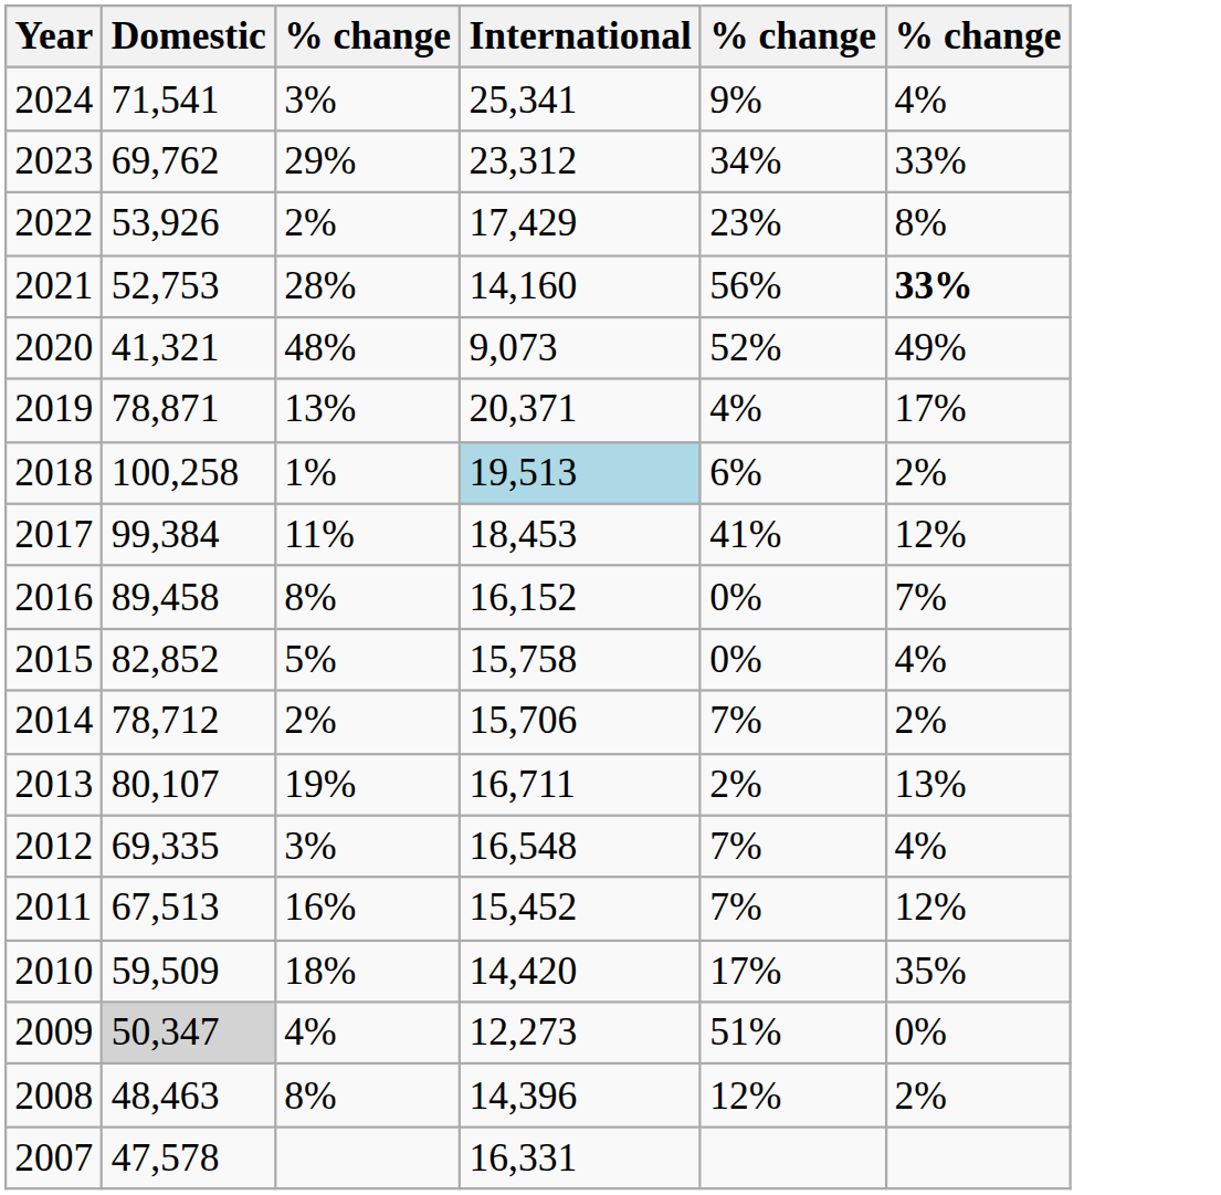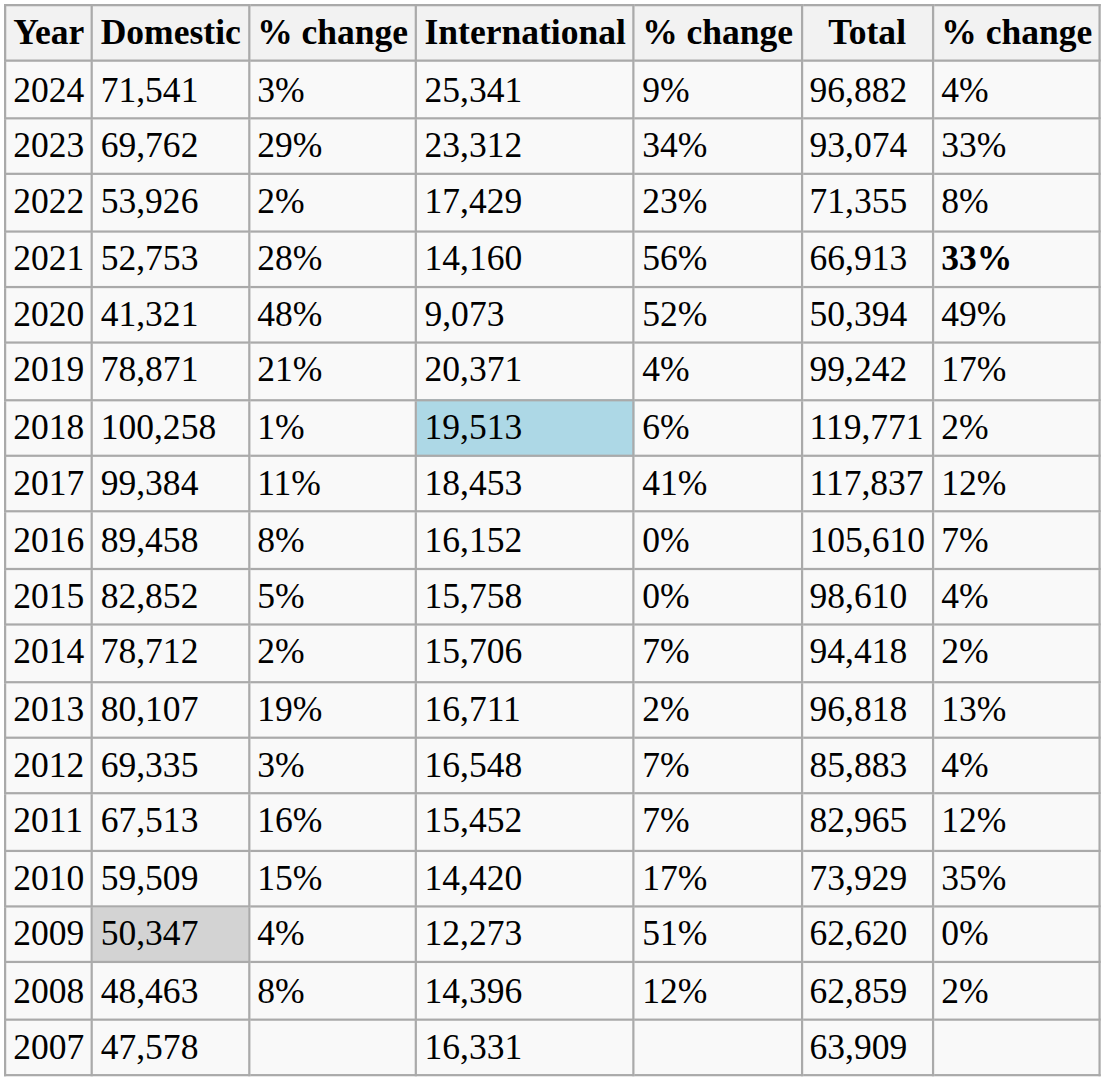 <table class="wikitable">
 <tr style="background:lightgrey;">
 <th>Year</th>
 <th>Domestic</th>
 <th>% change</th>
 <th>International</th>
 <th>% change</th>
+<th>Total</th>
 <th>% change</th>
 </tr>
 <tr>
 <td>2024</td>
 <td>71,541</td>
 <td> 3%</td>
 <td>25,341</td>
 <td> 9%</td>
+<td>96,882</td>
 <td> 4%</td>
 </tr>
 <tr>
 <td>2023</td>
 <td>69,762</td>
 <td> 29%</td>
 <td>23,312</td>
 <td> 34%</td>
+<td>93,074</td>
 <td> 33%</td>
 </tr>
 <tr>
 <td>2022</td>
 <td>53,926</td>
 <td> 2%</td>
 <td>17,429</td>
 <td> 23%</td>
+<td>71,355</td>
 <td> 8%</td>
 </tr>
 <tr>
 <td>2021</td>
 <td>52,753</td>
 <td> 28%</td>
 <td>14,160</td>
 <td> 56%</td>
+<td>66,913</td>
 <td><strong> 33%</strong></td>
 </tr>
 <tr>
 <td>2020</td>
 <td>41,321</td>
 <td> 48%</td>
 <td>9,073</td>
 <td> 52%</td>
+<td>50,394</td>
 <td> 49%</td>
 </tr>
 <tr>
 <td>2019</td>
 <td>78,871</td>
-<td> 13%</td>
+<td> 21%</td>
 <td>20,371</td>
 <td> 4%</td>
+<td>99,242</td>
 <td> 17%</td>
 </tr>
 <tr>
 <td>2018</td>
 <td>100,258</td>
 <td> 1%</td>
 <td style="background: lightblue;">19,513</td>
 <td> 6%</td>
+<td>119,771</td>
 <td> 2%</td>
 </tr>
 <tr>
 <td>2017</td>
 <td>99,384</td>
 <td> 11%</td>
 <td>18,453</td>
 <td> 41%</td>
+<td>117,837</td>
 <td> 12%</td>
 </tr>
 <tr>
 <td>2016</td>
 <td>89,458</td>
 <td> 8%</td>
 <td>16,152</td>
 <td> 0%</td>
+<td>105,610</td>
 <td> 7%</td>
 </tr>
 <tr>
 <td>2015</td>
 <td>82,852</td>
 <td> 5%</td>
 <td>15,758</td>
 <td> 0%</td>
+<td>98,610</td>
 <td> 4%</td>
 </tr>
 <tr>
 <td>2014</td>
 <td>78,712</td>
 <td> 2%</td>
 <td>15,706</td>
 <td> 7%</td>
+<td>94,418</td>
 <td> 2%</td>
 </tr>
 <tr>
 <td>2013</td>
 <td>80,107</td>
 <td> 19%</td>
 <td>16,711</td>
 <td> 2%</td>
+<td>96,818</td>
 <td> 13%</td>
 </tr>
 <tr>
 <td>2012</td>
 <td>69,335</td>
 <td> 3%</td>
 <td>16,548</td>
 <td> 7%</td>
+<td>85,883</td>
 <td> 4%</td>
 </tr>
 <tr>
 <td>2011</td>
 <td>67,513</td>
 <td> 16%</td>
 <td>15,452</td>
 <td> 7%</td>
+<td>82,965</td>
 <td> 12%</td>
 </tr>
 <tr>
 <td>2010</td>
 <td>59,509</td>
-<td> 18%</td>
+<td> 15%</td>
 <td>14,420</td>
 <td> 17%</td>
+<td>73,929</td>
 <td> 35%</td>
 </tr>
 <tr>
 <td>2009</td>
 <td style="background: lightgrey;">50,347</td>
 <td> 4%</td>
 <td>12,273</td>
 <td> 51%</td>
+<td>62,620</td>
 <td> 0%</td>
 </tr>
 <tr>
 <td>2008</td>
 <td>48,463</td>
 <td> 8%</td>
 <td>14,396</td>
 <td> 12%</td>
+<td>62,859</td>
 <td> 2%</td>
 </tr>
 <tr>
 <td>2007</td>
 <td>47,578</td>
 <td></td>
 <td>16,331</td>
 <td></td>
+<td>63,909</td>
 <td></td>
 </tr>
 </table>
